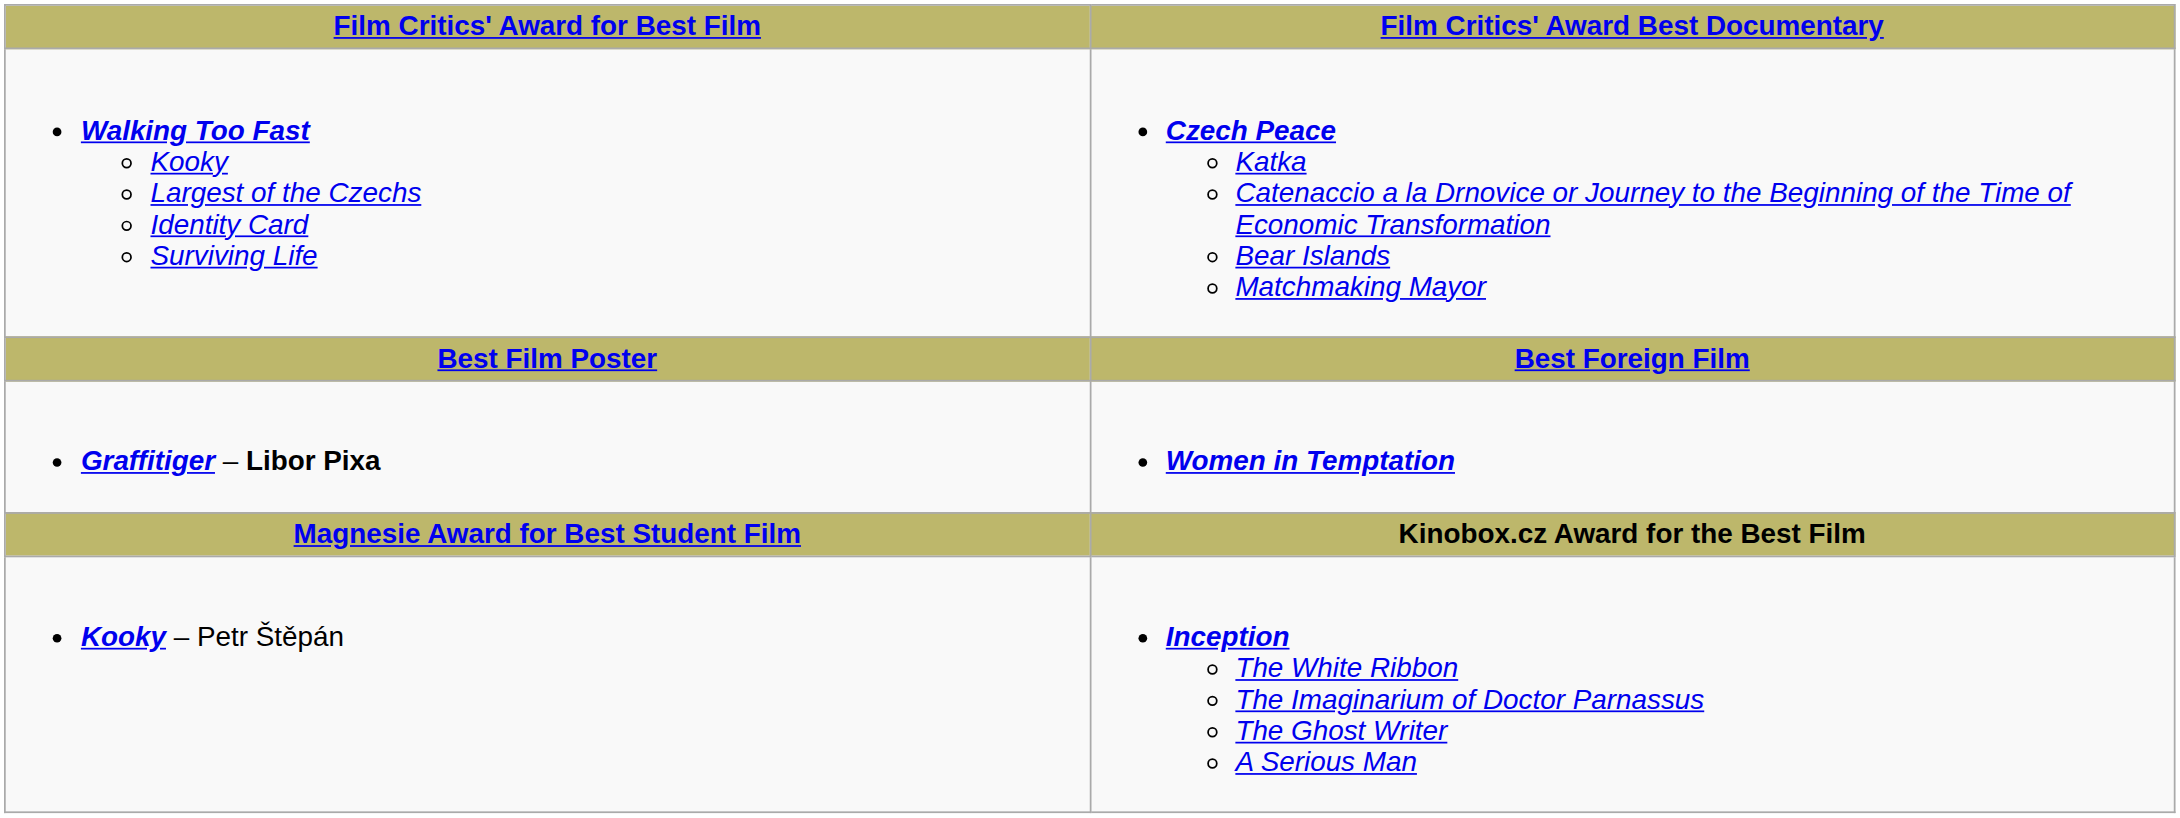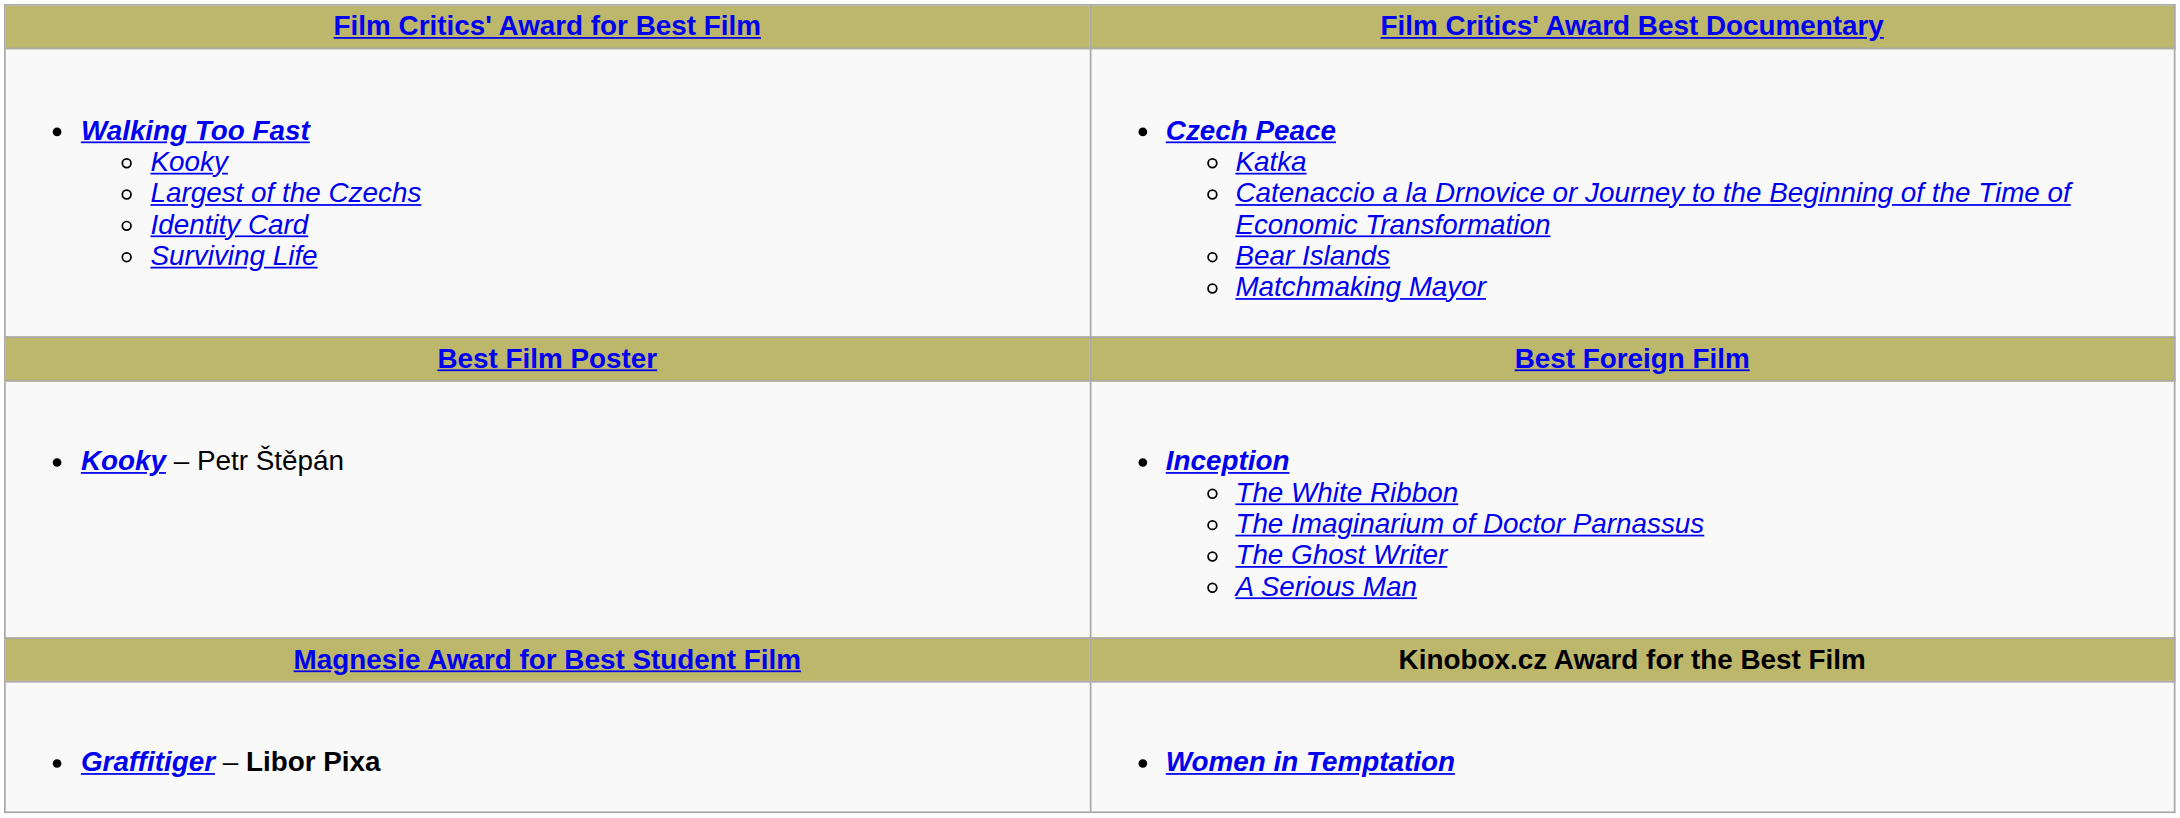 <table class=wikitable>
 <tr>
 <th style="background:#BDB76B; width: 50%"><a href='#'>Film Critics' Award for Best Film</a></th>
 <th style="background:#BDB76B; width: 50%"><a href='#'>Film Critics' Award Best Documentary</a></th>
 </tr>
 <tr>
 <td valign="top"><br><ul><li><strong><em><a href='#'>Walking Too Fast</a></em></strong><ul><li><em><a href='#'>Kooky</a></em></li><li><em><a href='#'>Largest of the Czechs</a></em></li><li><em><a href='#'>Identity Card</a></em></li><li><em><a href='#'>Surviving Life</a></em></li></ul></li></ul></td>
 <td valign="top"><br><ul><li><strong><em><a href='#'>Czech Peace</a></em></strong><ul><li><em><a href='#'>Katka</a></em></li><li><em><a href='#'>Catenaccio a la Drnovice or Journey to the Beginning of the Time of Economic Transformation</a></em></li><li><em><a href='#'>Bear Islands</a></em></li><li><em><a href='#'>Matchmaking Mayor</a></em></li></ul></li></ul></td>
 </tr>
 <tr>
 <th style="background:#BDB76B; width: 50%"><a href='#'>Best Film Poster</a></th>
 <th style="background:#BDB76B; width: 50%"><a href='#'>Best Foreign Film</a></th>
 </tr>
 <tr>
-<td valign="top"><br><ul><li><strong><em><a href='#'>Graffitiger</a></em></strong> – <strong>Libor Pixa</strong></li></ul></td>
-<td valign="top"><br><ul><li><strong><em><a href='#'>Women in Temptation</a></em></strong></li></ul></td>
+<td valign="top"><br><ul><li><strong><em><a href='#'>Kooky</a></em></strong> – Petr Štěpán</li></ul></td>
+<td valign="top"><br><ul><li><strong><em><a href='#'>Inception</a></em></strong><ul><li><em><a href='#'>The White Ribbon</a></em></li><li><em><a href='#'>The Imaginarium of Doctor Parnassus</a></em></li><li><em><a href='#'>The Ghost Writer</a></em></li><li><em><a href='#'>A Serious Man</a></em></li></ul></li></ul></td>
 </tr>
 <tr>
 <th style="background:#BDB76B; width: 50%"><a href='#'>Magnesie Award for Best Student Film</a></th>
 <th style="background:#BDB76B; width: 50%">Kinobox.cz Award for the Best Film</th>
 </tr>
 <tr>
-<td valign="top"><br><ul><li><strong><em><a href='#'>Kooky</a></em></strong> – Petr Štěpán</li></ul></td>
-<td valign="top"><br><ul><li><strong><em><a href='#'>Inception</a></em></strong><ul><li><em><a href='#'>The White Ribbon</a></em></li><li><em><a href='#'>The Imaginarium of Doctor Parnassus</a></em></li><li><em><a href='#'>The Ghost Writer</a></em></li><li><em><a href='#'>A Serious Man</a></em></li></ul></li></ul></td>
+<td valign="top"><br><ul><li><strong><em><a href='#'>Graffitiger</a></em></strong> – <strong>Libor Pixa</strong></li></ul></td>
+<td valign="top"><br><ul><li><strong><em><a href='#'>Women in Temptation</a></em></strong></li></ul></td>
 </tr>
 </table>
